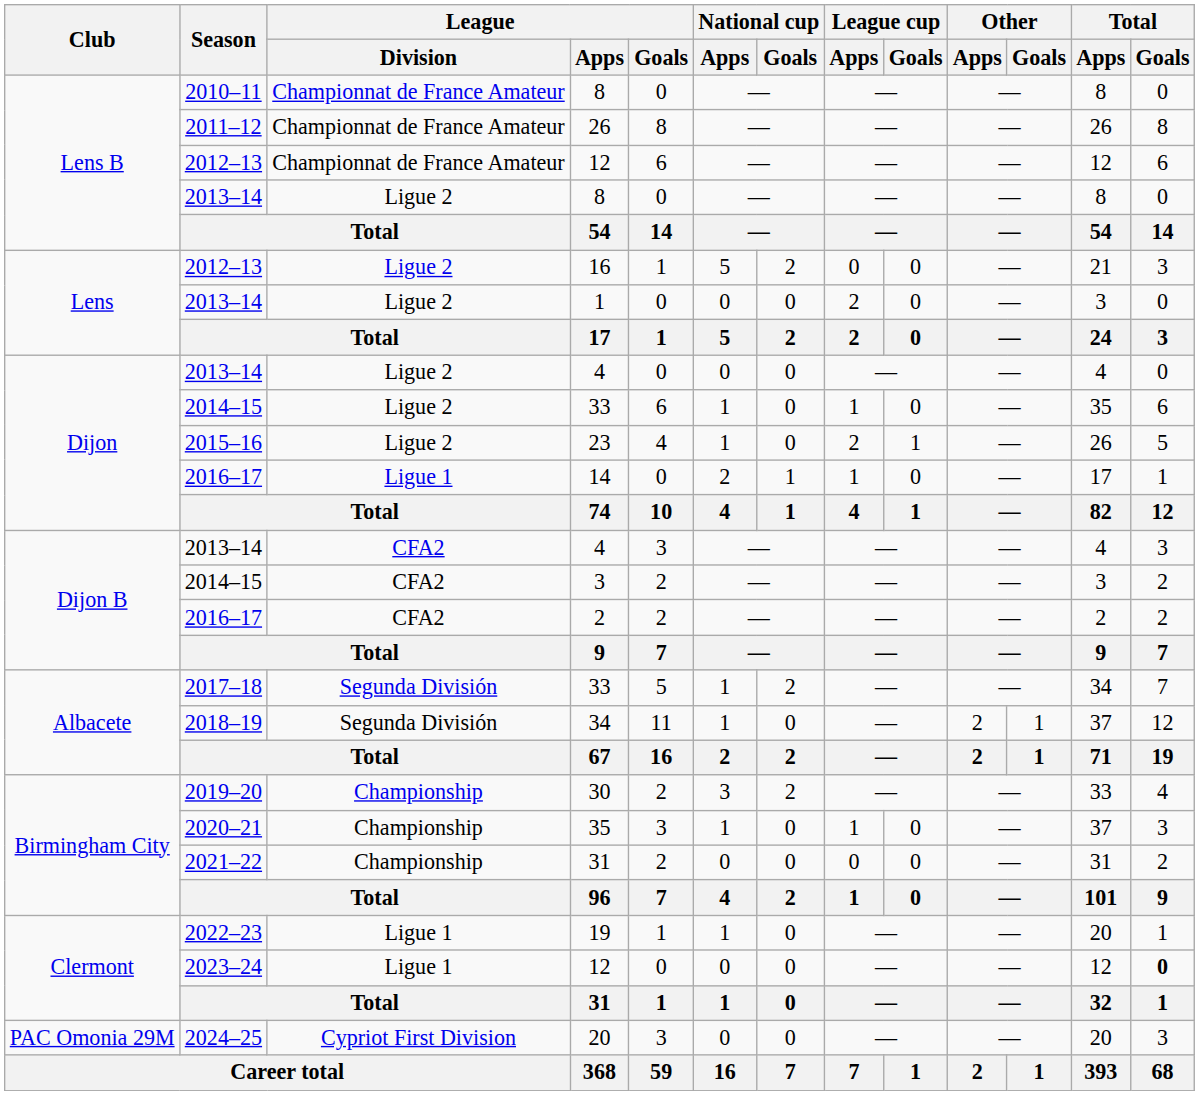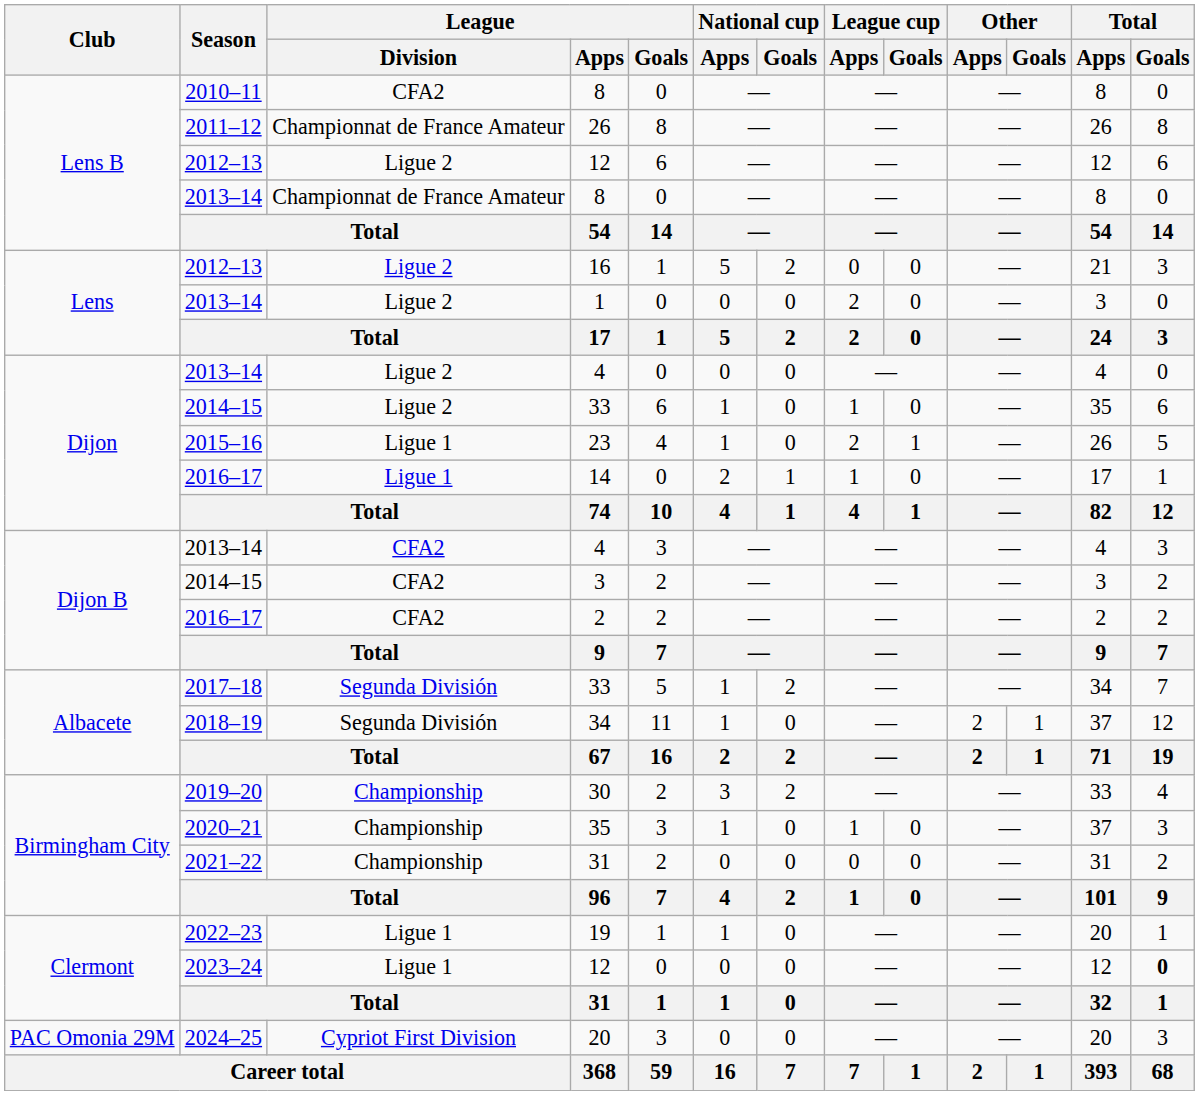 <table class=wikitable style=text-align:center>
 <tr>
 <th rowspan="2">Club</th>
 <th rowspan="2">Season</th>
 <th colspan="3">League</th>
 <th colspan="2">National cup</th>
 <th colspan="2">League cup</th>
 <th colspan="2">Other</th>
 <th colspan="2">Total</th>
 </tr>
 <tr>
 <th>Division</th>
 <th>Apps</th>
 <th>Goals</th>
 <th>Apps</th>
 <th>Goals</th>
 <th>Apps</th>
 <th>Goals</th>
 <th>Apps</th>
 <th>Goals</th>
 <th>Apps</th>
 <th>Goals</th>
 </tr>
 <tr>
 <td rowspan="5"><a href='#'>Lens B</a></td>
 <td><a href='#'>2010–11</a></td>
-<td><a href='#'>Championnat de France Amateur</a></td>
+<td>CFA2</td>
 <td>8</td>
 <td>0</td>
 <td colspan="2">—</td>
 <td colspan="2">—</td>
 <td colspan="2">—</td>
 <td>8</td>
 <td>0</td>
 </tr>
 <tr>
 <td><a href='#'>2011–12</a></td>
 <td>Championnat de France Amateur</td>
 <td>26</td>
 <td>8</td>
 <td colspan="2">—</td>
 <td colspan="2">—</td>
 <td colspan="2">—</td>
 <td>26</td>
 <td>8</td>
 </tr>
 <tr>
 <td><a href='#'>2012–13</a></td>
-<td>Championnat de France Amateur</td>
+<td>Ligue 2</td>
 <td>12</td>
 <td>6</td>
 <td colspan="2">—</td>
 <td colspan="2">—</td>
 <td colspan="2">—</td>
 <td>12</td>
 <td>6</td>
 </tr>
 <tr>
 <td><a href='#'>2013–14</a></td>
-<td>Ligue 2</td>
+<td>Championnat de France Amateur</td>
 <td>8</td>
 <td>0</td>
 <td colspan="2">—</td>
 <td colspan="2">—</td>
 <td colspan="2">—</td>
 <td>8</td>
 <td>0</td>
 </tr>
 <tr>
 <th colspan=2>Total</th>
 <th>54</th>
 <th>14</th>
 <th colspan="2">—</th>
 <th colspan="2">—</th>
 <th colspan="2">—</th>
 <th>54</th>
 <th>14</th>
 </tr>
 <tr>
 <td rowspan="3"><a href='#'>Lens</a></td>
 <td><a href='#'>2012–13</a></td>
 <td><a href='#'>Ligue 2</a></td>
 <td>16</td>
 <td>1</td>
 <td>5</td>
 <td>2</td>
 <td>0</td>
 <td>0</td>
 <td colspan="2">—</td>
 <td>21</td>
 <td>3</td>
 </tr>
 <tr>
 <td><a href='#'>2013–14</a></td>
 <td>Ligue 2</td>
 <td>1</td>
 <td>0</td>
 <td>0</td>
 <td>0</td>
 <td>2</td>
 <td>0</td>
 <td colspan="2">—</td>
 <td>3</td>
 <td>0</td>
 </tr>
 <tr>
 <th colspan=2>Total</th>
 <th>17</th>
 <th>1</th>
 <th>5</th>
 <th>2</th>
 <th>2</th>
 <th>0</th>
 <th colspan="2">—</th>
 <th>24</th>
 <th>3</th>
 </tr>
 <tr>
 <td rowspan="5"><a href='#'>Dijon</a></td>
 <td><a href='#'>2013–14</a></td>
 <td>Ligue 2</td>
 <td>4</td>
 <td>0</td>
 <td>0</td>
 <td>0</td>
 <td colspan="2">—</td>
 <td colspan="2">—</td>
 <td>4</td>
 <td>0</td>
 </tr>
 <tr>
 <td><a href='#'>2014–15</a></td>
 <td>Ligue 2</td>
 <td>33</td>
 <td>6</td>
 <td>1</td>
 <td>0</td>
 <td>1</td>
 <td>0</td>
 <td colspan="2">—</td>
 <td>35</td>
 <td>6</td>
 </tr>
 <tr>
 <td><a href='#'>2015–16</a></td>
-<td>Ligue 2</td>
+<td>Ligue 1</td>
 <td>23</td>
 <td>4</td>
 <td>1</td>
 <td>0</td>
 <td>2</td>
 <td>1</td>
 <td colspan="2">—</td>
 <td>26</td>
 <td>5</td>
 </tr>
 <tr>
 <td><a href='#'>2016–17</a></td>
 <td><a href='#'>Ligue 1</a></td>
 <td>14</td>
 <td>0</td>
 <td>2</td>
 <td>1</td>
 <td>1</td>
 <td>0</td>
 <td colspan="2">—</td>
 <td>17</td>
 <td>1</td>
 </tr>
 <tr>
 <th colspan=2>Total</th>
 <th>74</th>
 <th>10</th>
 <th>4</th>
 <th>1</th>
 <th>4</th>
 <th>1</th>
 <th colspan="2">—</th>
 <th>82</th>
 <th>12</th>
 </tr>
 <tr>
 <td rowspan="4"><a href='#'>Dijon B</a></td>
 <td>2013–14</td>
 <td><a href='#'>CFA2</a></td>
 <td>4</td>
 <td>3</td>
 <td colspan="2">—</td>
 <td colspan="2">—</td>
 <td colspan="2">—</td>
 <td>4</td>
 <td>3</td>
 </tr>
 <tr>
 <td>2014–15</td>
 <td>CFA2</td>
 <td>3</td>
 <td>2</td>
 <td colspan="2">—</td>
 <td colspan="2">—</td>
 <td colspan="2">—</td>
 <td>3</td>
 <td>2</td>
 </tr>
 <tr>
 <td><a href='#'>2016–17</a></td>
 <td>CFA2</td>
 <td>2</td>
 <td>2</td>
 <td colspan="2">—</td>
 <td colspan="2">—</td>
 <td colspan="2">—</td>
 <td>2</td>
 <td>2</td>
 </tr>
 <tr>
 <th colspan=2>Total</th>
 <th>9</th>
 <th>7</th>
 <th colspan="2">—</th>
 <th colspan="2">—</th>
 <th colspan="2">—</th>
 <th>9</th>
 <th>7</th>
 </tr>
 <tr>
 <td rowspan=3><a href='#'>Albacete</a></td>
 <td><a href='#'>2017–18</a></td>
 <td><a href='#'>Segunda División</a></td>
 <td>33</td>
 <td>5</td>
 <td>1</td>
 <td>2</td>
 <td colspan="2">—</td>
 <td colspan="2">—</td>
 <td>34</td>
 <td>7</td>
 </tr>
 <tr>
 <td><a href='#'>2018–19</a></td>
 <td>Segunda División</td>
 <td>34</td>
 <td>11</td>
 <td>1</td>
 <td>0</td>
 <td colspan="2">—</td>
 <td>2</td>
 <td>1</td>
 <td>37</td>
 <td>12</td>
 </tr>
 <tr>
 <th colspan=2>Total</th>
 <th>67</th>
 <th>16</th>
 <th>2</th>
 <th>2</th>
 <th colspan="2">—</th>
 <th>2</th>
 <th>1</th>
 <th>71</th>
 <th>19</th>
 </tr>
 <tr>
 <td rowspan="4"><a href='#'>Birmingham City</a></td>
 <td><a href='#'>2019–20</a></td>
 <td><a href='#'>Championship</a></td>
 <td>30</td>
 <td>2</td>
 <td>3</td>
 <td>2</td>
 <td colspan="2">—</td>
 <td colspan="2">—</td>
 <td>33</td>
 <td>4</td>
 </tr>
 <tr>
 <td><a href='#'>2020–21</a></td>
 <td>Championship</td>
 <td>35</td>
 <td>3</td>
 <td>1</td>
 <td>0</td>
 <td>1</td>
 <td>0</td>
 <td colspan="2">—</td>
 <td>37</td>
 <td>3</td>
 </tr>
 <tr>
 <td><a href='#'>2021–22</a></td>
 <td>Championship</td>
 <td>31</td>
 <td>2</td>
 <td>0</td>
 <td>0</td>
 <td>0</td>
 <td>0</td>
 <td colspan="2">—</td>
 <td>31</td>
 <td>2</td>
 </tr>
 <tr>
 <th colspan=2>Total</th>
 <th>96</th>
 <th>7</th>
 <th>4</th>
 <th>2</th>
 <th>1</th>
 <th>0</th>
 <th colspan="2">—</th>
 <th>101</th>
 <th>9</th>
 </tr>
 <tr>
 <td rowspan="3"><a href='#'>Clermont</a></td>
 <td><a href='#'>2022–23</a></td>
 <td>Ligue 1</td>
 <td>19</td>
 <td>1</td>
 <td>1</td>
 <td>0</td>
 <td colspan="2">—</td>
 <td colspan="2">—</td>
 <td>20</td>
 <td>1</td>
 </tr>
 <tr>
 <td><a href='#'>2023–24</a></td>
 <td>Ligue 1</td>
 <td>12</td>
 <td>0</td>
 <td>0</td>
 <td>0</td>
 <td colspan="2">—</td>
 <td colspan="2">—</td>
 <td>12</td>
 <td><strong>0</strong></td>
 </tr>
 <tr>
 <th colspan=2>Total</th>
 <th>31</th>
 <th>1</th>
 <th>1</th>
 <th>0</th>
 <th colspan="2">—</th>
 <th colspan="2">—</th>
 <th>32</th>
 <th>1</th>
 </tr>
 <tr>
 <td><a href='#'>PAC Omonia 29M</a></td>
 <td><a href='#'>2024–25</a></td>
 <td><a href='#'>Cypriot First Division</a></td>
 <td>20</td>
 <td>3</td>
 <td>0</td>
 <td>0</td>
 <td colspan="2">—</td>
 <td colspan="2">—</td>
 <td>20</td>
 <td>3</td>
 </tr>
 <tr>
 <th colspan=3>Career total</th>
 <th>368</th>
 <th>59</th>
 <th>16</th>
 <th>7</th>
 <th>7</th>
 <th>1</th>
 <th>2</th>
 <th>1</th>
 <th>393</th>
 <th>68</th>
 </tr>
 </table>
